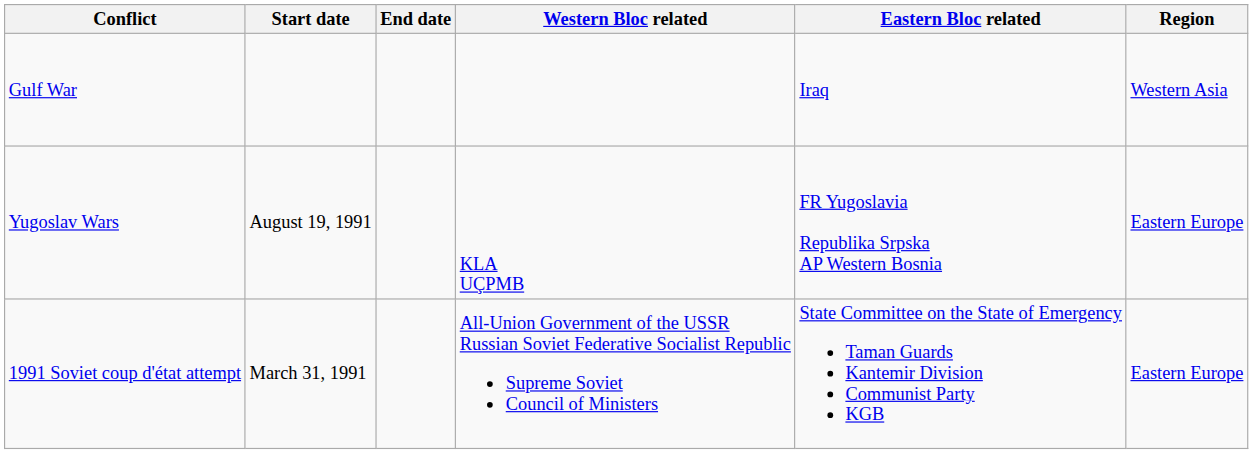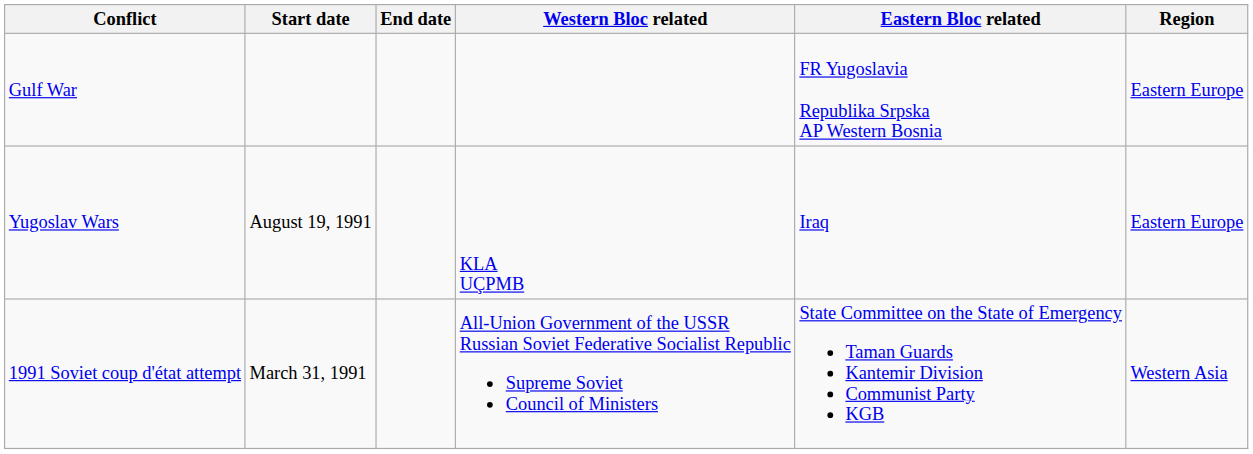 <table class="wikitable sortable">
 <tr>
 <th>Conflict</th>
 <th>Start date</th>
 <th>End date</th>
 <th><a href='#'>Western Bloc</a> related</th>
 <th><a href='#'>Eastern Bloc</a> related</th>
 <th>Region</th>
 </tr>
 <tr>
 <td><a href='#'>Gulf War</a></td>
 <td></td>
 <td></td>
 <td> <br><br><br><br><br></td>
-<td> <a href='#'>Iraq</a></td>
-<td><a href='#'>Western Asia</a></td>
+<td><br> <a href='#'>FR Yugoslavia</a><br> <br> <a href='#'>Republika Srpska</a><br>  <a href='#'>AP Western Bosnia</a></td>
+<td><a href='#'>Eastern Europe</a></td>
 </tr>
 <tr>
 <td><a href='#'>Yugoslav Wars</a></td>
 <td>August 19, 1991</td>
 <td></td>
 <td><br> <br><br><br><br> <a href='#'>KLA</a><br> <a href='#'>UÇPMB</a></td>
-<td><br> <a href='#'>FR Yugoslavia</a><br> <br> <a href='#'>Republika Srpska</a><br>  <a href='#'>AP Western Bosnia</a></td>
+<td> <a href='#'>Iraq</a></td>
 <td><a href='#'>Eastern Europe</a></td>
 </tr>
 <tr>
 <td><a href='#'>1991 Soviet coup d'état attempt</a></td>
 <td>March 31, 1991</td>
 <td></td>
 <td> <a href='#'>All-Union Government of the USSR</a><br> <a href='#'>Russian Soviet Federative Socialist Republic</a><ul><li> <a href='#'>Supreme Soviet</a></li><li> <a href='#'>Council of Ministers</a></li></ul></td>
 <td> <a href='#'>State Committee on the State of Emergency</a><br><ul><li> <a href='#'>Taman Guards</a></li><li> <a href='#'>Kantemir Division</a></li><li> <a href='#'>Communist Party</a></li><li> <a href='#'>KGB</a></li></ul></td>
-<td><a href='#'>Eastern Europe</a></td>
+<td><a href='#'>Western Asia</a></td>
 </tr>
 </table>
